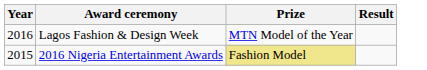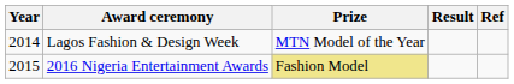 <table class ="wikitable">
 <tr>
 <th>Year</th>
 <th>Award ceremony</th>
 <th>Prize</th>
 <th>Result</th>
+<th>Ref</th>
 </tr>
 <tr>
-<td>2016</td>
+<td>2014</td>
 <td>Lagos Fashion & Design Week</td>
 <td><a href='#'>MTN</a> Model of the Year</td>
+<td></td>
 <td></td>
 </tr>
 <tr>
 <td>2015</td>
 <td><a href='#'>2016 Nigeria Entertainment Awards</a></td>
 <td style="background: khaki;">Fashion Model</td>
 <td></td>
+<td></td>
 </tr>
 </table>
